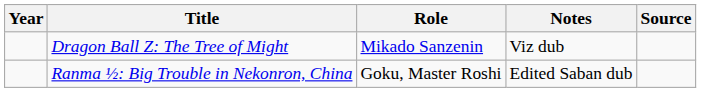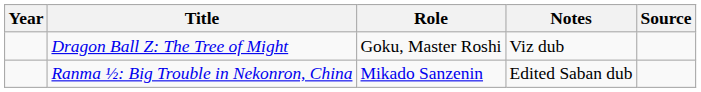 <table class="wikitable sortable plainrowheaders">
 <tr>
 <th>Year</th>
 <th>Title</th>
 <th>Role</th>
 <th class="unsortable">Notes</th>
 <th class="unsortable">Source</th>
 </tr>
 <tr>
 <td></td>
 <td><em><a href='#'>Dragon Ball Z: The Tree of Might</a></em></td>
-<td><a href='#'>Mikado Sanzenin</a></td>
+<td>Goku, Master Roshi</td>
 <td>Viz dub</td>
 <td></td>
 </tr>
 <tr>
 <td></td>
 <td><em><a href='#'>Ranma ½: Big Trouble in Nekonron, China</a></em></td>
-<td>Goku, Master Roshi</td>
+<td><a href='#'>Mikado Sanzenin</a></td>
 <td>Edited Saban dub</td>
 <td></td>
 </tr>
 </table>
